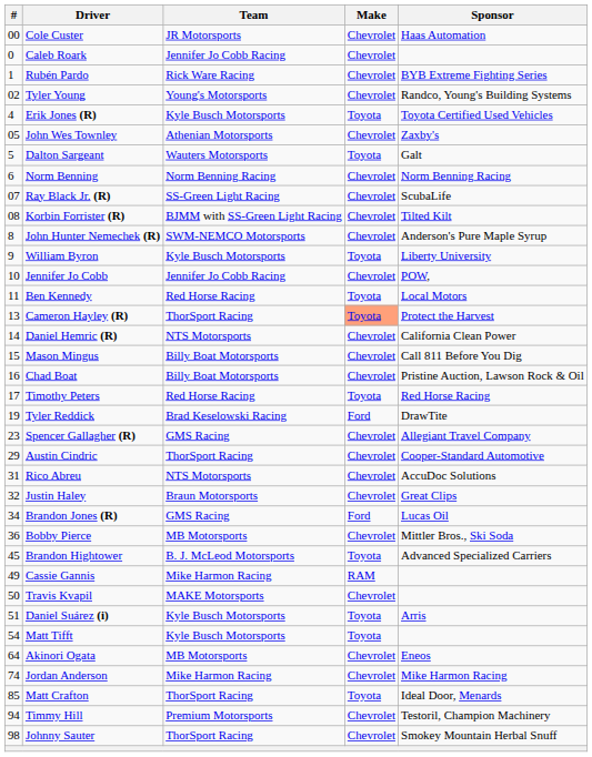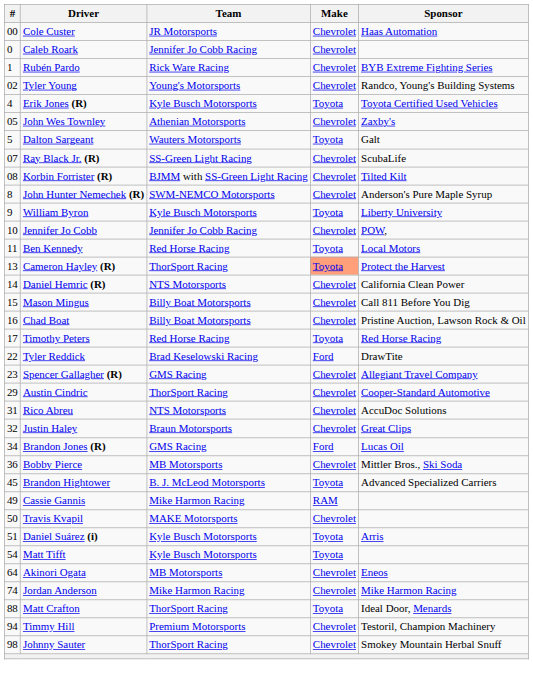 <table class="wikitable" style="font-size:95%">
 <tr>
 <th>#</th>
 <th>Driver</th>
 <th>Team</th>
 <th>Make</th>
 <th>Sponsor</th>
 </tr>
 <tr>
 <td>00</td>
 <td><a href='#'>Cole Custer</a></td>
 <td><a href='#'>JR Motorsports</a></td>
 <td><a href='#'>Chevrolet</a></td>
 <td><a href='#'>Haas Automation</a></td>
 </tr>
 <tr>
 <td>0</td>
 <td><a href='#'>Caleb Roark</a></td>
 <td><a href='#'>Jennifer Jo Cobb Racing</a></td>
 <td><a href='#'>Chevrolet</a></td>
 <td></td>
 </tr>
 <tr>
 <td>1</td>
 <td><a href='#'>Rubén Pardo</a></td>
 <td><a href='#'>Rick Ware Racing</a></td>
 <td><a href='#'>Chevrolet</a></td>
 <td><a href='#'>BYB Extreme Fighting Series</a></td>
 </tr>
 <tr>
 <td>02</td>
 <td><a href='#'>Tyler Young</a></td>
 <td><a href='#'>Young's Motorsports</a></td>
 <td><a href='#'>Chevrolet</a></td>
 <td>Randco, Young's Building Systems</td>
 </tr>
 <tr>
 <td>4</td>
 <td><a href='#'>Erik Jones</a> <strong>(R)</strong></td>
 <td><a href='#'>Kyle Busch Motorsports</a></td>
 <td><a href='#'>Toyota</a></td>
 <td><a href='#'>Toyota Certified Used Vehicles</a></td>
 </tr>
 <tr>
 <td>05</td>
 <td><a href='#'>John Wes Townley</a></td>
 <td><a href='#'>Athenian Motorsports</a></td>
 <td><a href='#'>Chevrolet</a></td>
 <td><a href='#'>Zaxby's</a></td>
 </tr>
 <tr>
 <td>5</td>
 <td><a href='#'>Dalton Sargeant</a></td>
 <td><a href='#'>Wauters Motorsports</a></td>
 <td><a href='#'>Toyota</a></td>
 <td>Galt</td>
-</tr>
-<tr>
-<td>6</td>
-<td><a href='#'>Norm Benning</a></td>
-<td><a href='#'>Norm Benning Racing</a></td>
-<td><a href='#'>Chevrolet</a></td>
-<td><a href='#'>Norm Benning Racing</a></td>
 </tr>
 <tr>
 <td>07</td>
 <td><a href='#'>Ray Black Jr.</a> <strong>(R)</strong></td>
 <td><a href='#'>SS-Green Light Racing</a></td>
 <td><a href='#'>Chevrolet</a></td>
 <td>ScubaLife</td>
 </tr>
 <tr>
 <td>08</td>
 <td><a href='#'>Korbin Forrister</a> <strong>(R)</strong></td>
 <td><a href='#'>BJMM</a> with <a href='#'>SS-Green Light Racing</a></td>
 <td><a href='#'>Chevrolet</a></td>
 <td><a href='#'>Tilted Kilt</a></td>
 </tr>
 <tr>
 <td>8</td>
 <td><a href='#'>John Hunter Nemechek</a> <strong>(R)</strong></td>
 <td><a href='#'>SWM-NEMCO Motorsports</a></td>
 <td><a href='#'>Chevrolet</a></td>
 <td>Anderson's Pure Maple Syrup</td>
 </tr>
 <tr>
 <td>9</td>
 <td><a href='#'>William Byron</a></td>
 <td><a href='#'>Kyle Busch Motorsports</a></td>
 <td><a href='#'>Toyota</a></td>
 <td><a href='#'>Liberty University</a></td>
 </tr>
 <tr>
 <td>10</td>
 <td><a href='#'>Jennifer Jo Cobb</a></td>
 <td><a href='#'>Jennifer Jo Cobb Racing</a></td>
 <td><a href='#'>Chevrolet</a></td>
 <td><a href='#'>POW</a>, </td>
 </tr>
 <tr>
 <td>11</td>
 <td><a href='#'>Ben Kennedy</a></td>
 <td><a href='#'>Red Horse Racing</a></td>
 <td><a href='#'>Toyota</a></td>
 <td><a href='#'>Local Motors</a></td>
 </tr>
 <tr>
 <td>13</td>
 <td><a href='#'>Cameron Hayley</a> <strong>(R)</strong></td>
 <td><a href='#'>ThorSport Racing</a></td>
 <td style="background: lightsalmon;"><a href='#'>Toyota</a></td>
 <td><a href='#'>Protect the Harvest</a></td>
 </tr>
 <tr>
 <td>14</td>
 <td><a href='#'>Daniel Hemric</a> <strong>(R)</strong></td>
 <td><a href='#'>NTS Motorsports</a></td>
 <td><a href='#'>Chevrolet</a></td>
 <td>California Clean Power</td>
 </tr>
 <tr>
 <td>15</td>
 <td><a href='#'>Mason Mingus</a></td>
 <td><a href='#'>Billy Boat Motorsports</a></td>
 <td><a href='#'>Chevrolet</a></td>
 <td>Call 811 Before You Dig</td>
 </tr>
 <tr>
 <td>16</td>
 <td><a href='#'>Chad Boat</a></td>
 <td><a href='#'>Billy Boat Motorsports</a></td>
 <td><a href='#'>Chevrolet</a></td>
 <td>Pristine Auction, Lawson Rock & Oil</td>
 </tr>
 <tr>
 <td>17</td>
 <td><a href='#'>Timothy Peters</a></td>
 <td><a href='#'>Red Horse Racing</a></td>
 <td><a href='#'>Toyota</a></td>
 <td><a href='#'>Red Horse Racing</a></td>
 </tr>
 <tr>
-<td>19</td>
+<td>22</td>
 <td><a href='#'>Tyler Reddick</a></td>
 <td><a href='#'>Brad Keselowski Racing</a></td>
 <td><a href='#'>Ford</a></td>
 <td>DrawTite</td>
 </tr>
 <tr>
 <td>23</td>
 <td><a href='#'>Spencer Gallagher</a> <strong>(R)</strong></td>
 <td><a href='#'>GMS Racing</a></td>
 <td><a href='#'>Chevrolet</a></td>
 <td><a href='#'>Allegiant Travel Company</a></td>
 </tr>
 <tr>
 <td>29</td>
 <td><a href='#'>Austin Cindric</a></td>
 <td><a href='#'>ThorSport Racing</a></td>
 <td><a href='#'>Chevrolet</a></td>
 <td><a href='#'>Cooper-Standard Automotive</a></td>
 </tr>
 <tr>
 <td>31</td>
 <td><a href='#'>Rico Abreu</a></td>
 <td><a href='#'>NTS Motorsports</a></td>
 <td><a href='#'>Chevrolet</a></td>
 <td>AccuDoc Solutions</td>
 </tr>
 <tr>
 <td>32</td>
 <td><a href='#'>Justin Haley</a></td>
 <td><a href='#'>Braun Motorsports</a></td>
 <td><a href='#'>Chevrolet</a></td>
 <td><a href='#'>Great Clips</a></td>
 </tr>
 <tr>
 <td>34</td>
 <td><a href='#'>Brandon Jones</a> <strong>(R)</strong></td>
 <td><a href='#'>GMS Racing</a></td>
 <td><a href='#'>Ford</a></td>
 <td><a href='#'>Lucas Oil</a></td>
 </tr>
 <tr>
 <td>36</td>
 <td><a href='#'>Bobby Pierce</a></td>
 <td><a href='#'>MB Motorsports</a></td>
 <td><a href='#'>Chevrolet</a></td>
 <td>Mittler Bros., <a href='#'>Ski Soda</a></td>
 </tr>
 <tr>
 <td>45</td>
 <td><a href='#'>Brandon Hightower</a></td>
 <td><a href='#'>B. J. McLeod Motorsports</a></td>
 <td><a href='#'>Toyota</a></td>
 <td>Advanced Specialized Carriers</td>
 </tr>
 <tr>
 <td>49</td>
 <td><a href='#'>Cassie Gannis</a></td>
 <td><a href='#'>Mike Harmon Racing</a></td>
 <td><a href='#'>RAM</a></td>
 <td></td>
 </tr>
 <tr>
 <td>50</td>
 <td><a href='#'>Travis Kvapil</a></td>
 <td><a href='#'>MAKE Motorsports</a></td>
 <td><a href='#'>Chevrolet</a></td>
 <td></td>
 </tr>
 <tr>
 <td>51</td>
 <td><a href='#'>Daniel Suárez</a> <strong>(i)</strong></td>
 <td><a href='#'>Kyle Busch Motorsports</a></td>
 <td><a href='#'>Toyota</a></td>
 <td><a href='#'>Arris</a></td>
 </tr>
 <tr>
 <td>54</td>
 <td><a href='#'>Matt Tifft</a></td>
 <td><a href='#'>Kyle Busch Motorsports</a></td>
 <td><a href='#'>Toyota</a></td>
 <td></td>
 </tr>
 <tr>
 <td>64</td>
 <td><a href='#'>Akinori Ogata</a></td>
 <td><a href='#'>MB Motorsports</a></td>
 <td><a href='#'>Chevrolet</a></td>
 <td><a href='#'>Eneos</a></td>
 </tr>
 <tr>
 <td>74</td>
 <td><a href='#'>Jordan Anderson</a></td>
 <td><a href='#'>Mike Harmon Racing</a></td>
 <td><a href='#'>Chevrolet</a></td>
 <td><a href='#'>Mike Harmon Racing</a></td>
 </tr>
 <tr>
-<td>85</td>
+<td>88</td>
 <td><a href='#'>Matt Crafton</a></td>
 <td><a href='#'>ThorSport Racing</a></td>
 <td><a href='#'>Toyota</a></td>
 <td>Ideal Door, <a href='#'>Menards</a></td>
 </tr>
 <tr>
 <td>94</td>
 <td><a href='#'>Timmy Hill</a></td>
 <td><a href='#'>Premium Motorsports</a></td>
 <td><a href='#'>Chevrolet</a></td>
 <td>Testoril, Champion Machinery</td>
 </tr>
 <tr>
 <td>98</td>
 <td><a href='#'>Johnny Sauter</a></td>
 <td><a href='#'>ThorSport Racing</a></td>
 <td><a href='#'>Chevrolet</a></td>
 <td>Smokey Mountain Herbal Snuff</td>
 </tr>
 <tr>
 <th colspan="5"></th>
 </tr>
 </table>
